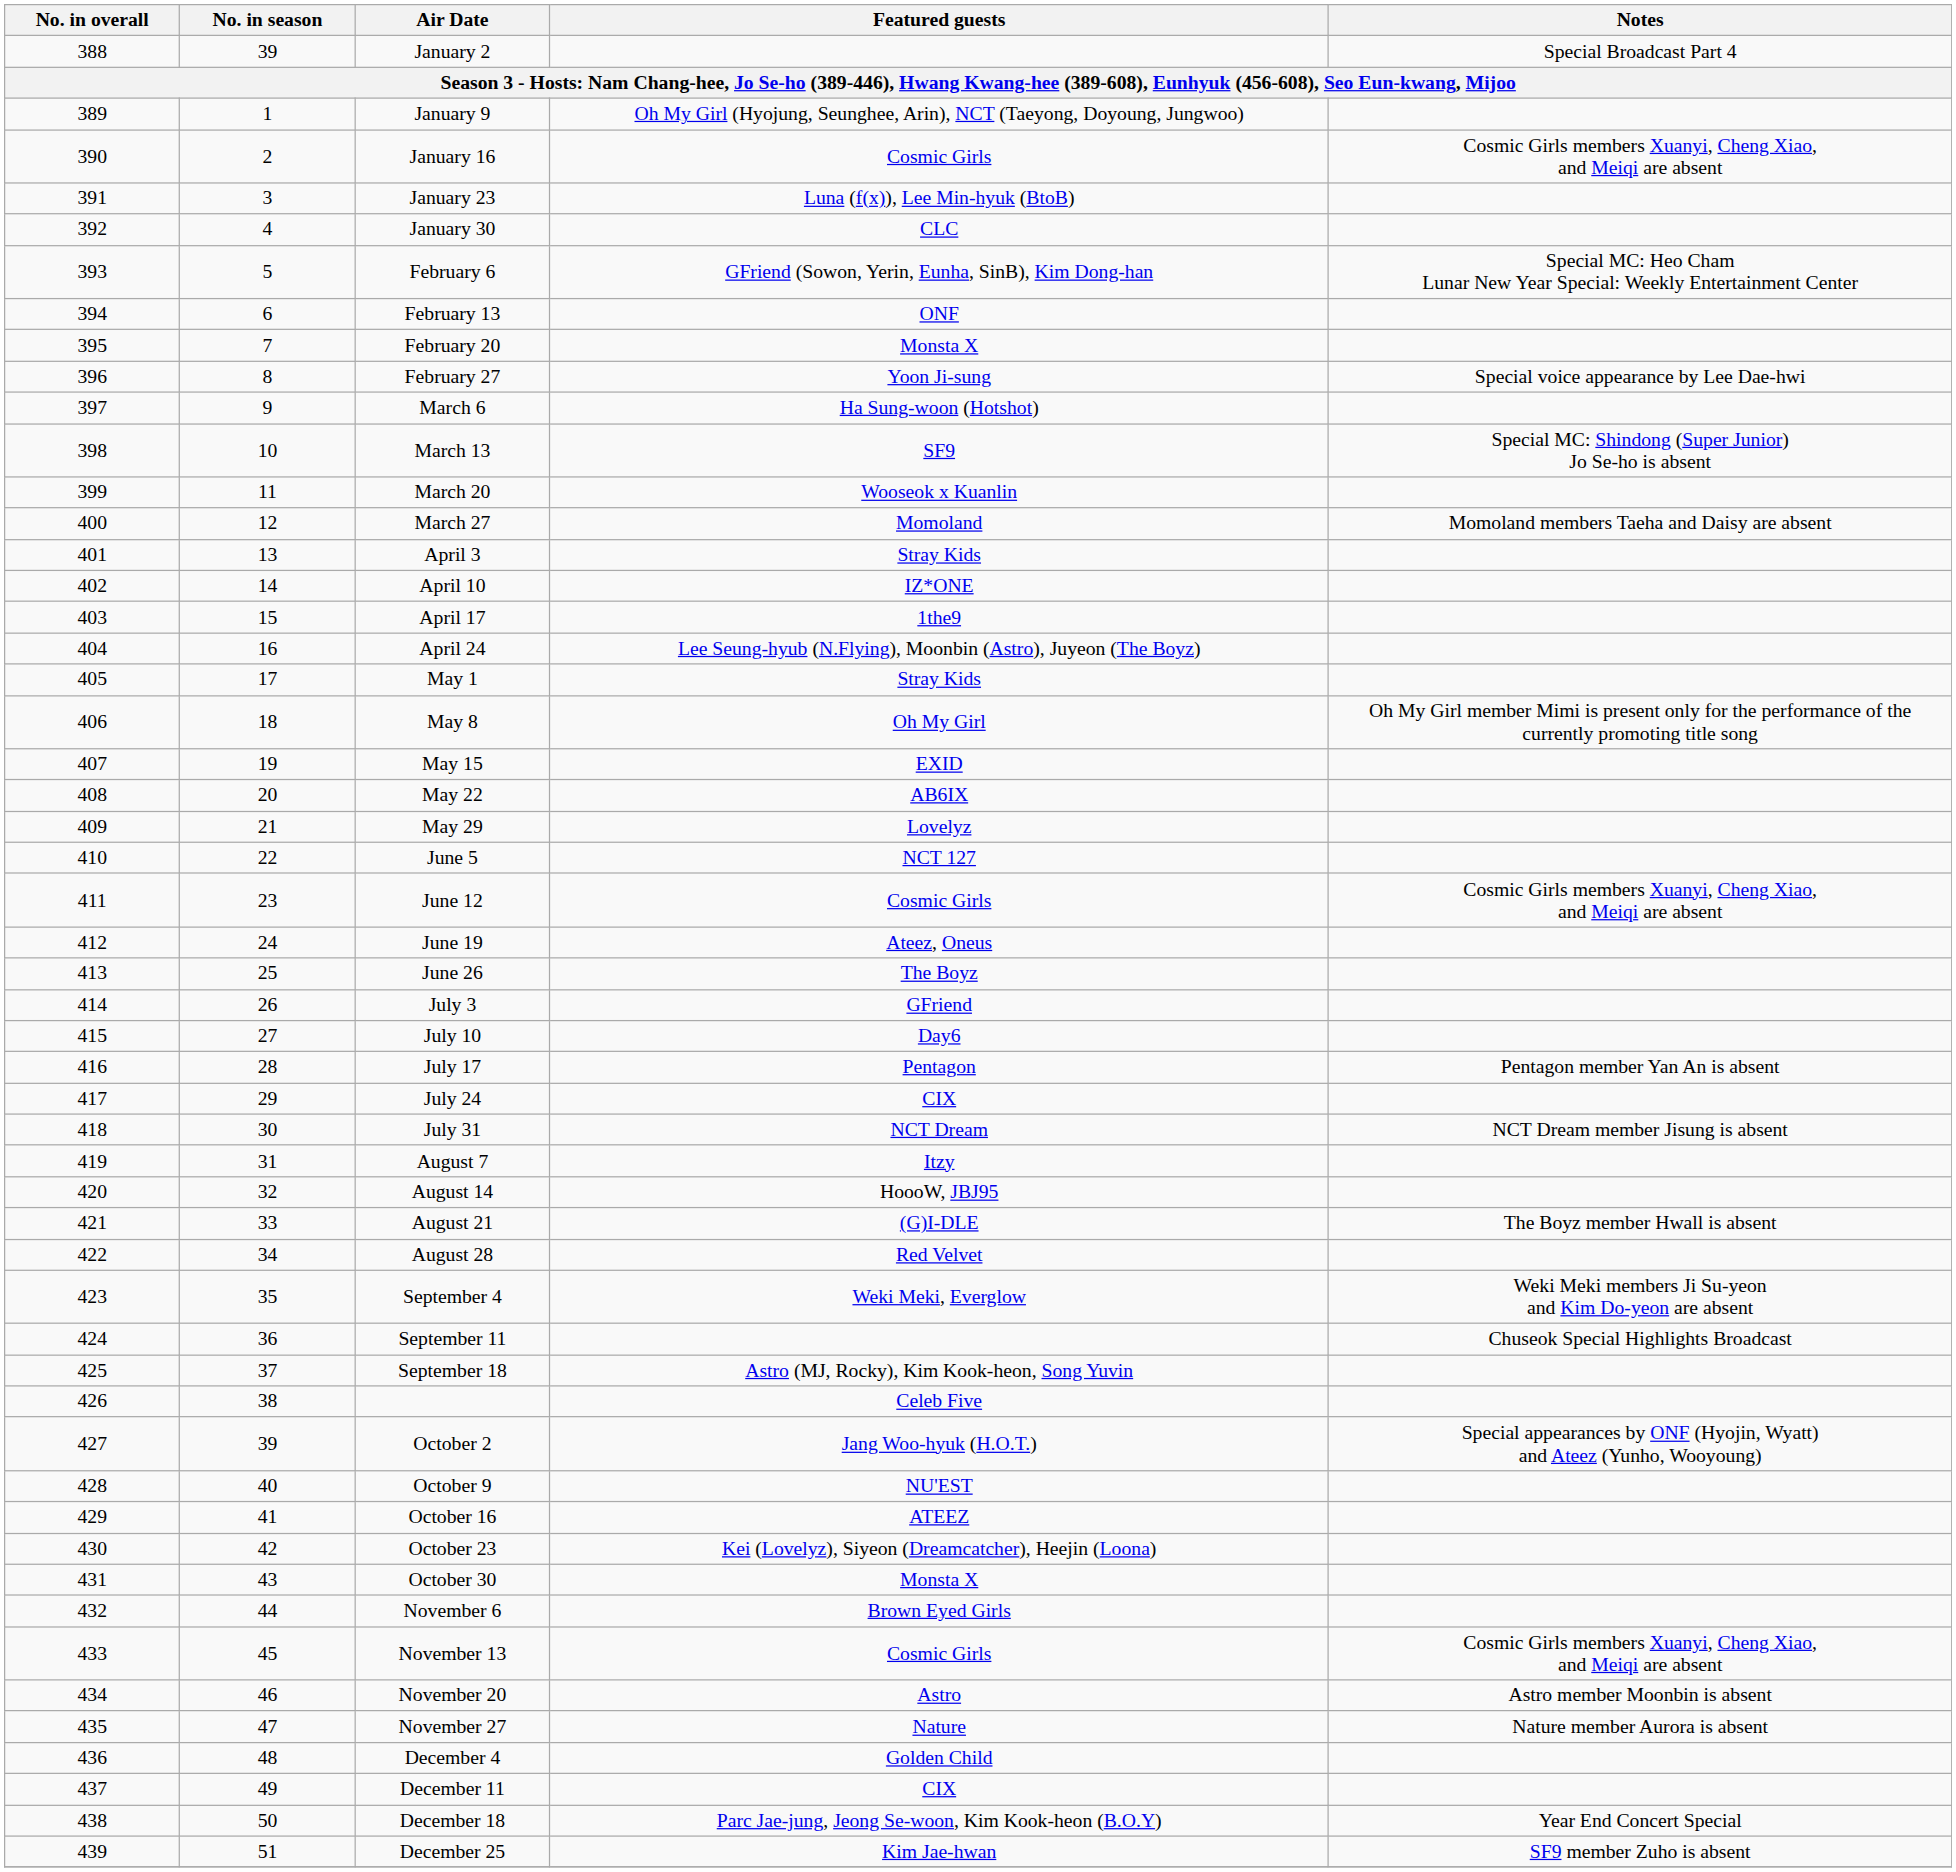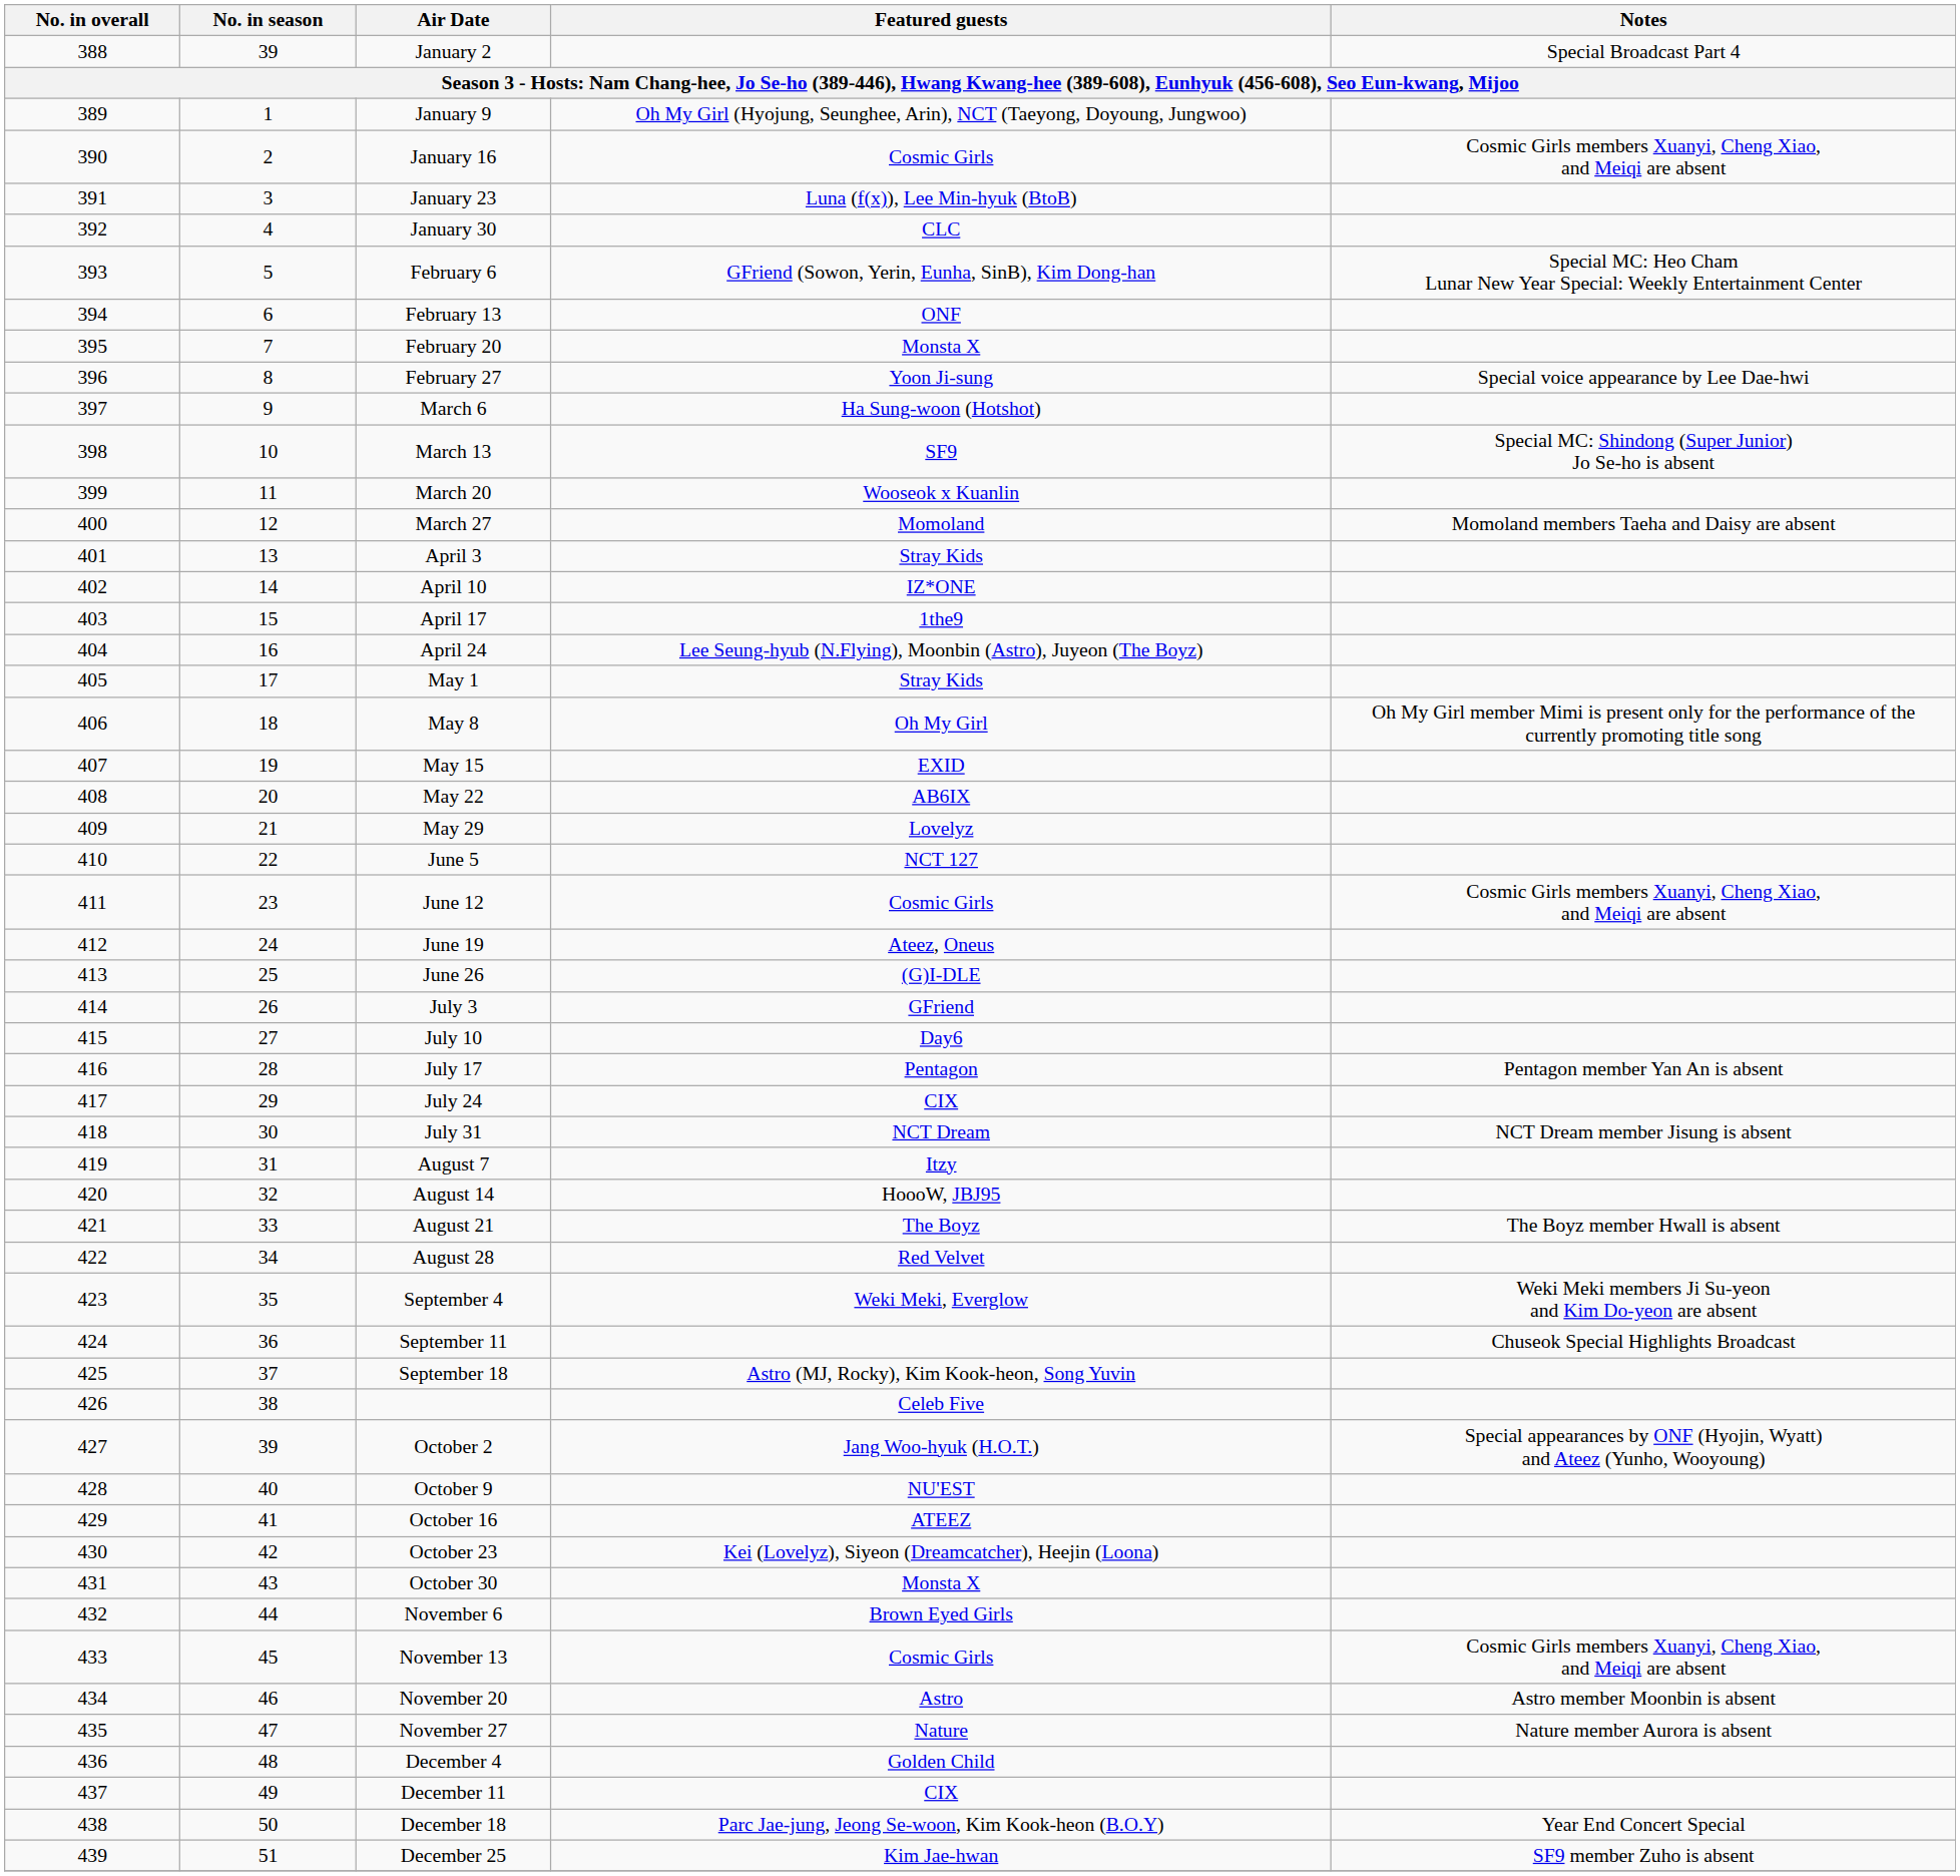 <table class="wikitable" style="text-align:center; width:100%">
 <tr>
 <th width="9%">No. in overall</th>
 <th width="9%">No. in season</th>
 <th width="10%">Air Date</th>
 <th width="40%">Featured guests</th>
 <th width="32%">Notes</th>
 </tr>
 <tr>
 <td>388</td>
 <td>39</td>
 <td>January 2</td>
 <td></td>
 <td>Special Broadcast Part 4</td>
 </tr>
 <tr>
 <th colspan="5">Season 3 - Hosts: Nam Chang-hee, <a href='#'>Jo Se-ho</a> (389-446), <a href='#'>Hwang Kwang-hee</a> (389-608), <a href='#'>Eunhyuk</a> (456-608), <a href='#'>Seo Eun-kwang</a>, <a href='#'>Mijoo</a></th>
 </tr>
 <tr>
 <td>389</td>
 <td>1</td>
 <td>January 9</td>
 <td><a href='#'>Oh My Girl</a> (Hyojung, Seunghee, Arin), <a href='#'>NCT</a> (Taeyong, Doyoung, Jungwoo)</td>
 <td></td>
 </tr>
 <tr>
 <td>390</td>
 <td>2</td>
 <td>January 16</td>
 <td><a href='#'>Cosmic Girls</a></td>
 <td>Cosmic Girls members <a href='#'>Xuanyi</a>, <a href='#'>Cheng Xiao</a>, <br> and <a href='#'>Meiqi</a> are absent</td>
 </tr>
 <tr>
 <td>391</td>
 <td>3</td>
 <td>January 23</td>
 <td><a href='#'>Luna</a> (<a href='#'>f(x)</a>), <a href='#'>Lee Min-hyuk</a> (<a href='#'>BtoB</a>)</td>
 <td></td>
 </tr>
 <tr>
 <td>392</td>
 <td>4</td>
 <td>January 30</td>
 <td><a href='#'>CLC</a></td>
 <td></td>
 </tr>
 <tr>
 <td>393</td>
 <td>5</td>
 <td>February 6</td>
 <td><a href='#'>GFriend</a> (Sowon, Yerin, <a href='#'>Eunha</a>, SinB), <a href='#'>Kim Dong-han</a></td>
 <td>Special MC: Heo Cham<br>Lunar New Year Special: Weekly Entertainment Center</td>
 </tr>
 <tr>
 <td>394</td>
 <td>6</td>
 <td>February 13</td>
 <td><a href='#'>ONF</a></td>
 <td></td>
 </tr>
 <tr>
 <td>395</td>
 <td>7</td>
 <td>February 20</td>
 <td><a href='#'>Monsta X</a></td>
 <td></td>
 </tr>
 <tr>
 <td>396</td>
 <td>8</td>
 <td>February 27</td>
 <td><a href='#'>Yoon Ji-sung</a></td>
 <td>Special voice appearance by Lee Dae-hwi</td>
 </tr>
 <tr>
 <td>397</td>
 <td>9</td>
 <td>March 6</td>
 <td><a href='#'>Ha Sung-woon</a> (<a href='#'>Hotshot</a>)</td>
 <td></td>
 </tr>
 <tr>
 <td>398</td>
 <td>10</td>
 <td>March 13</td>
 <td><a href='#'>SF9</a></td>
 <td>Special MC: <a href='#'>Shindong</a> (<a href='#'>Super Junior</a>)<br>Jo Se-ho is absent</td>
 </tr>
 <tr>
 <td>399</td>
 <td>11</td>
 <td>March 20</td>
 <td><a href='#'>Wooseok x Kuanlin</a></td>
 <td></td>
 </tr>
 <tr>
 <td>400</td>
 <td>12</td>
 <td>March 27</td>
 <td><a href='#'>Momoland</a></td>
 <td>Momoland members Taeha and Daisy are absent</td>
 </tr>
 <tr>
 <td>401</td>
 <td>13</td>
 <td>April 3</td>
 <td><a href='#'>Stray Kids</a></td>
 <td></td>
 </tr>
 <tr>
 <td>402</td>
 <td>14</td>
 <td>April 10</td>
 <td><a href='#'>IZ*ONE</a></td>
 <td></td>
 </tr>
 <tr>
 <td>403</td>
 <td>15</td>
 <td>April 17</td>
 <td><a href='#'>1the9</a></td>
 <td></td>
 </tr>
 <tr>
 <td>404</td>
 <td>16</td>
 <td>April 24</td>
 <td><a href='#'>Lee Seung-hyub</a> (<a href='#'>N.Flying</a>), Moonbin (<a href='#'>Astro</a>), Juyeon (<a href='#'>The Boyz</a>)</td>
 <td></td>
 </tr>
 <tr>
 <td>405</td>
 <td>17</td>
 <td>May 1</td>
 <td><a href='#'>Stray Kids</a></td>
 <td></td>
 </tr>
 <tr>
 <td>406</td>
 <td>18</td>
 <td>May 8</td>
 <td><a href='#'>Oh My Girl</a></td>
 <td>Oh My Girl member Mimi is present only for the performance of the currently promoting title song</td>
 </tr>
 <tr>
 <td>407</td>
 <td>19</td>
 <td>May 15</td>
 <td><a href='#'>EXID</a></td>
 <td></td>
 </tr>
 <tr>
 <td>408</td>
 <td>20</td>
 <td>May 22</td>
 <td><a href='#'>AB6IX</a></td>
 <td></td>
 </tr>
 <tr>
 <td>409</td>
 <td>21</td>
 <td>May 29</td>
 <td><a href='#'>Lovelyz</a></td>
 <td></td>
 </tr>
 <tr>
 <td>410</td>
 <td>22</td>
 <td>June 5</td>
 <td><a href='#'>NCT 127</a></td>
 <td></td>
 </tr>
 <tr>
 <td>411</td>
 <td>23</td>
 <td>June 12</td>
 <td><a href='#'>Cosmic Girls</a></td>
 <td>Cosmic Girls members <a href='#'>Xuanyi</a>, <a href='#'>Cheng Xiao</a>, <br> and <a href='#'>Meiqi</a> are absent</td>
 </tr>
 <tr>
 <td>412</td>
 <td>24</td>
 <td>June 19</td>
 <td><a href='#'>Ateez</a>, <a href='#'>Oneus</a></td>
 <td></td>
 </tr>
 <tr>
 <td>413</td>
 <td>25</td>
 <td>June 26</td>
-<td><a href='#'>The Boyz</a></td>
+<td><a href='#'>(G)I-DLE</a></td>
 <td></td>
 </tr>
 <tr>
 <td>414</td>
 <td>26</td>
 <td>July 3</td>
 <td><a href='#'>GFriend</a></td>
 <td></td>
 </tr>
 <tr>
 <td>415</td>
 <td>27</td>
 <td>July 10</td>
 <td><a href='#'>Day6</a></td>
 <td></td>
 </tr>
 <tr>
 <td>416</td>
 <td>28</td>
 <td>July 17</td>
 <td><a href='#'>Pentagon</a></td>
 <td>Pentagon member Yan An is absent</td>
 </tr>
 <tr>
 <td>417</td>
 <td>29</td>
 <td>July 24</td>
 <td><a href='#'>CIX</a></td>
 <td></td>
 </tr>
 <tr>
 <td>418</td>
 <td>30</td>
 <td>July 31</td>
 <td><a href='#'>NCT Dream</a></td>
 <td>NCT Dream member Jisung is absent</td>
 </tr>
 <tr>
 <td>419</td>
 <td>31</td>
 <td>August 7</td>
 <td><a href='#'>Itzy</a></td>
 <td></td>
 </tr>
 <tr>
 <td>420</td>
 <td>32</td>
 <td>August 14</td>
 <td>HoooW, <a href='#'>JBJ95</a></td>
 <td></td>
 </tr>
 <tr>
 <td>421</td>
 <td>33</td>
 <td>August 21</td>
-<td><a href='#'>(G)I-DLE</a></td>
+<td><a href='#'>The Boyz</a></td>
 <td>The Boyz member Hwall is absent</td>
 </tr>
 <tr>
 <td>422</td>
 <td>34</td>
 <td>August 28</td>
 <td><a href='#'>Red Velvet</a></td>
 <td></td>
 </tr>
 <tr>
 <td>423</td>
 <td>35</td>
 <td>September 4</td>
 <td><a href='#'>Weki Meki</a>, <a href='#'>Everglow</a></td>
 <td>Weki Meki members Ji Su-yeon <br> and <a href='#'>Kim Do-yeon</a> are absent</td>
 </tr>
 <tr>
 <td>424</td>
 <td>36</td>
 <td>September 11</td>
 <td></td>
 <td>Chuseok Special Highlights Broadcast</td>
 </tr>
 <tr>
 <td>425</td>
 <td>37</td>
 <td>September 18</td>
 <td><a href='#'>Astro</a> (MJ, Rocky), Kim Kook-heon, <a href='#'>Song Yuvin</a></td>
 <td></td>
 </tr>
 <tr>
 <td>426</td>
 <td>38</td>
 <td></td>
 <td><a href='#'>Celeb Five</a></td>
 <td></td>
 </tr>
 <tr>
 <td>427</td>
 <td>39</td>
 <td>October 2</td>
 <td><a href='#'>Jang Woo-hyuk</a> (<a href='#'>H.O.T.</a>)</td>
 <td>Special appearances by <a href='#'>ONF</a> (Hyojin, Wyatt)<br> and <a href='#'>Ateez</a> (Yunho, Wooyoung)</td>
 </tr>
 <tr>
 <td>428</td>
 <td>40</td>
 <td>October 9</td>
 <td><a href='#'>NU'EST</a></td>
 <td></td>
 </tr>
 <tr>
 <td>429</td>
 <td>41</td>
 <td>October 16</td>
 <td><a href='#'>ATEEZ</a></td>
 <td></td>
 </tr>
 <tr>
 <td>430</td>
 <td>42</td>
 <td>October 23</td>
 <td><a href='#'>Kei</a> (<a href='#'>Lovelyz</a>), Siyeon (<a href='#'>Dreamcatcher</a>), Heejin (<a href='#'>Loona</a>)</td>
 <td></td>
 </tr>
 <tr>
 <td>431</td>
 <td>43</td>
 <td>October 30</td>
 <td><a href='#'>Monsta X</a></td>
 <td></td>
 </tr>
 <tr>
 <td>432</td>
 <td>44</td>
 <td>November 6</td>
 <td><a href='#'>Brown Eyed Girls</a></td>
 <td></td>
 </tr>
 <tr>
 <td>433</td>
 <td>45</td>
 <td>November 13</td>
 <td><a href='#'>Cosmic Girls</a></td>
 <td>Cosmic Girls members <a href='#'>Xuanyi</a>, <a href='#'>Cheng Xiao</a>,  <br> and <a href='#'>Meiqi</a> are absent</td>
 </tr>
 <tr>
 <td>434</td>
 <td>46</td>
 <td>November 20</td>
 <td><a href='#'>Astro</a></td>
 <td>Astro member Moonbin is absent</td>
 </tr>
 <tr>
 <td>435</td>
 <td>47</td>
 <td>November 27</td>
 <td><a href='#'>Nature</a></td>
 <td>Nature member Aurora is absent</td>
 </tr>
 <tr>
 <td>436</td>
 <td>48</td>
 <td>December 4</td>
 <td><a href='#'>Golden Child</a></td>
 <td></td>
 </tr>
 <tr>
 <td>437</td>
 <td>49</td>
 <td>December 11</td>
 <td><a href='#'>CIX</a></td>
 <td></td>
 </tr>
 <tr>
 <td>438</td>
 <td>50</td>
 <td>December 18</td>
 <td><a href='#'>Parc Jae-jung</a>, <a href='#'>Jeong Se-woon</a>, Kim Kook-heon (<a href='#'>B.O.Y</a>)</td>
 <td>Year End Concert Special</td>
 </tr>
 <tr>
 <td>439</td>
 <td>51</td>
 <td>December 25</td>
 <td><a href='#'>Kim Jae-hwan</a></td>
 <td><a href='#'>SF9</a> member Zuho is absent</td>
 </tr>
 <tr>
 </tr>
 </table>
